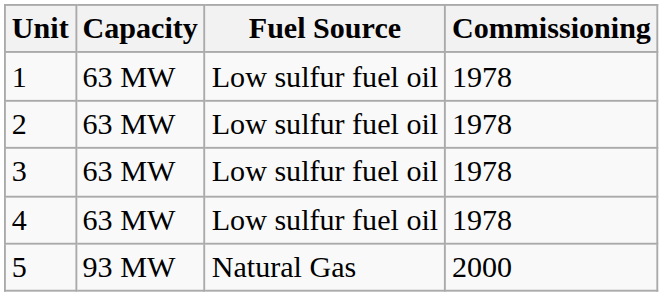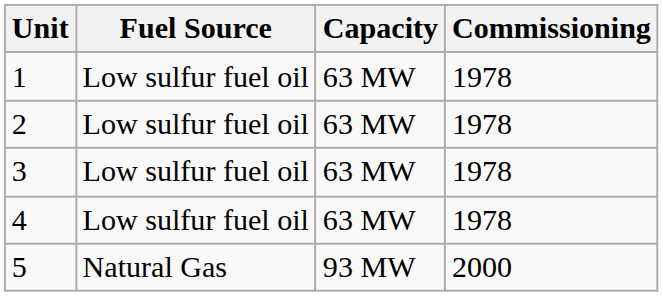 <table class="sortable wikitable">
 <tr>
 <th>Unit</th>
+<th>Fuel Source</th>
 <th>Capacity</th>
-<th>Fuel Source</th>
 <th>Commissioning</th>
 </tr>
 <tr>
 <td>1</td>
+<td>Low sulfur fuel oil</td>
 <td>63 MW</td>
-<td>Low sulfur fuel oil</td>
 <td>1978</td>
 </tr>
 <tr>
 <td>2</td>
+<td>Low sulfur fuel oil</td>
 <td>63 MW</td>
-<td>Low sulfur fuel oil</td>
 <td>1978</td>
 </tr>
 <tr>
 <td>3</td>
+<td>Low sulfur fuel oil</td>
 <td>63 MW</td>
-<td>Low sulfur fuel oil</td>
 <td>1978</td>
 </tr>
 <tr>
 <td>4</td>
+<td>Low sulfur fuel oil</td>
 <td>63 MW</td>
-<td>Low sulfur fuel oil</td>
 <td>1978</td>
 </tr>
 <tr>
 <td>5</td>
+<td>Natural Gas</td>
 <td>93 MW</td>
-<td>Natural Gas</td>
 <td>2000</td>
 </tr>
 </table>
